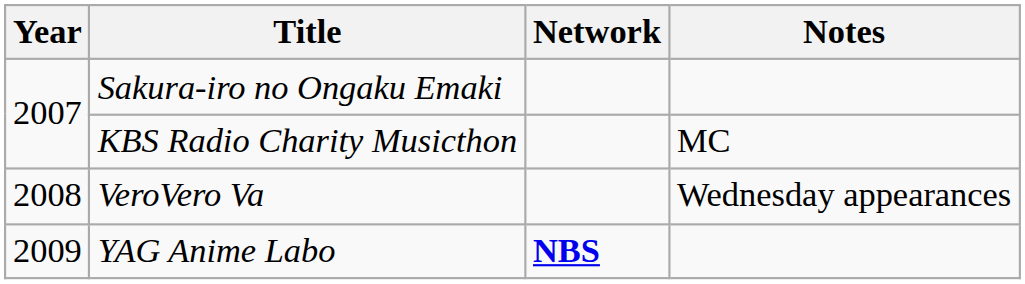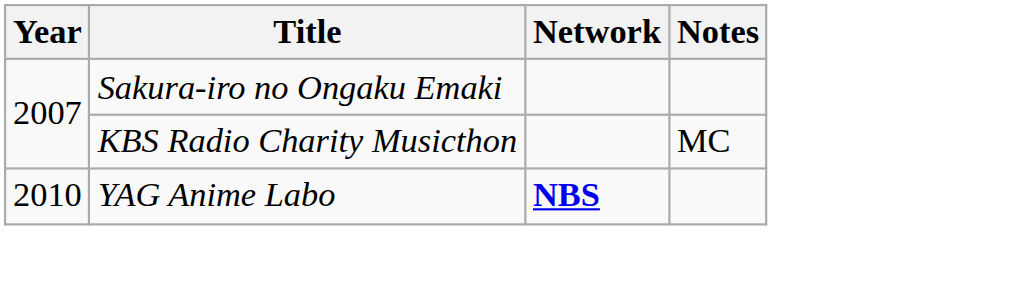 <table class="wikitable">
 <tr>
 <th>Year</th>
 <th>Title</th>
 <th>Network</th>
 <th>Notes</th>
 </tr>
 <tr>
 <td rowspan="2">2007</td>
 <td><em>Sakura-iro no Ongaku Emaki</em></td>
 <td></td>
 <td></td>
 </tr>
 <tr>
 <td><em>KBS Radio Charity Musicthon</em></td>
 <td></td>
 <td>MC</td>
 </tr>
 <tr>
-<td>2008</td>
-<td><em>VeroVero Va</em></td>
-<td></td>
-<td>Wednesday appearances</td>
-</tr>
-<tr>
-<td>2009</td>
+<td>2010</td>
 <td><em>YAG Anime Labo</em></td>
 <td><strong><a href='#'>NBS</a></strong></td>
 <td></td>
 </tr>
 </table>
